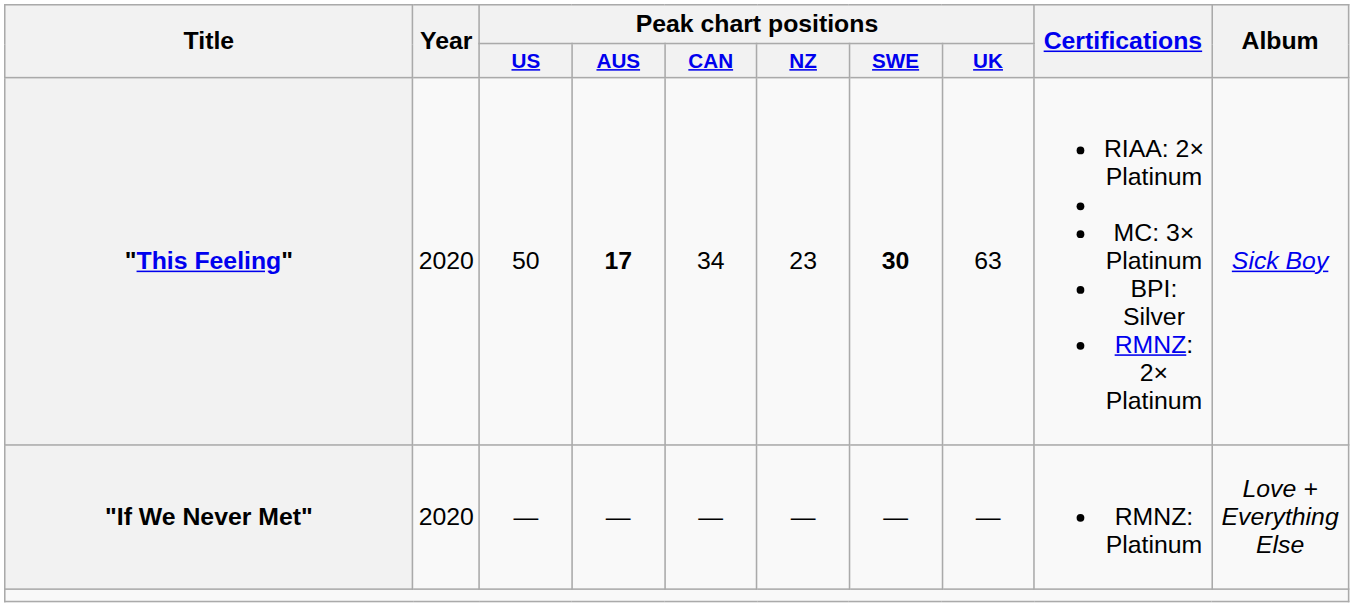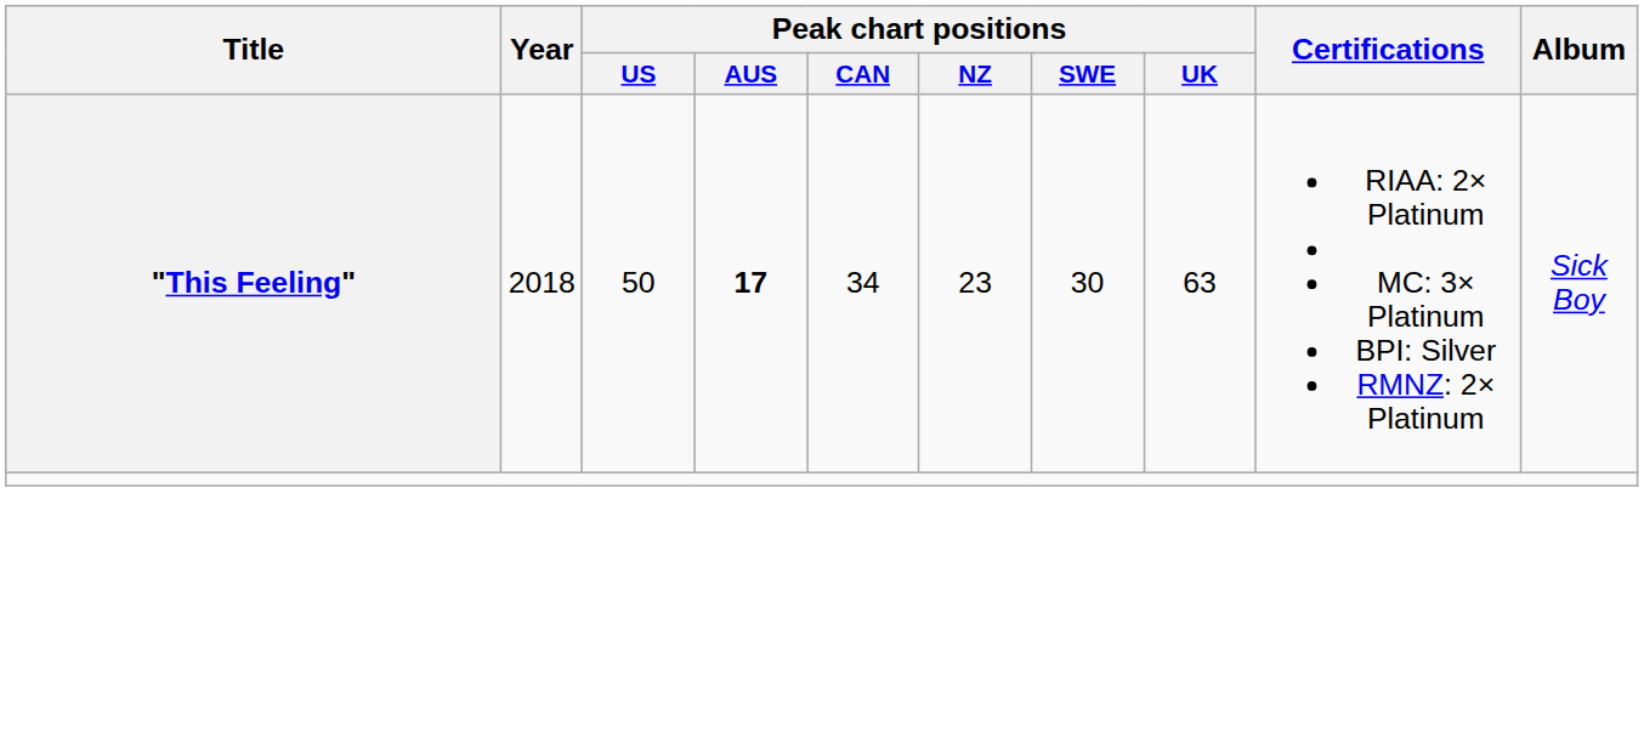 <table class="wikitable plainrowheaders" style="text-align:center;">
 <tr>
 <th rowspan="2" style="width:16em;">Title</th>
 <th rowspan="2">Year</th>
 <th colspan="6">Peak chart positions</th>
 <th rowspan="2"><a href='#'>Certifications</a></th>
 <th rowspan="2">Album</th>
 </tr>
 <tr style="font-size:smaller;">
 <th style="width:4em;"><a href='#'>US</a><br></th>
 <th style="width:4em;"><a href='#'>AUS</a><br></th>
 <th style="width:4em;"><a href='#'>CAN</a><br></th>
 <th style="width:4em;"><a href='#'>NZ</a><br></th>
 <th style="width:4em;"><a href='#'>SWE</a><br></th>
 <th style="width:4em;"><a href='#'>UK</a><br></th>
 </tr>
 <tr>
 <th scope="row">"<a href='#'>This Feeling</a>"<br></th>
-<td>2020</td>
+<td>2018</td>
 <td>50</td>
 <td><strong>17</strong></td>
 <td>34</td>
 <td>23</td>
-<td><strong>30</strong></td>
+<td>30</td>
 <td>63</td>
 <td><br><ul><li>RIAA: 2× Platinum</li><li></li><li>MC: 3× Platinum</li><li>BPI: Silver</li><li><a href='#'>RMNZ</a>: 2× Platinum</li></ul></td>
 <td><em><a href='#'>Sick Boy</a></em></td>
 </tr>
 <tr>
-<th scope="row">"If We Never Met"<br></th>
-<td>2020</td>
-<td>—</td>
-<td>—</td>
-<td>—</td>
-<td>—</td>
-<td>—</td>
-<td>—</td>
-<td><br><ul><li>RMNZ: Platinum</li></ul></td>
-<td><em>Love + Everything Else</em></td>
-</tr>
-<tr>
 <td colspan="10"></td>
 </tr>
 </table>
